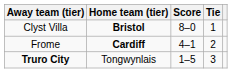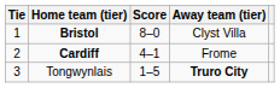 <table class="wikitable" style="text-align:center; font-size:85%">
 <tr>
-<th>Away team (tier)</th>
+<th>Tie</th>
 <th>Home team (tier)</th>
 <th>Score</th>
-<th>Tie</th>
+<th>Away team (tier)</th>
 <th></th>
 </tr>
 <tr>
-<td>Clyst Villa</td>
+<td align="center">1</td>
 <td><strong>Bristol</strong></td>
 <td align="center">8–0</td>
-<td align="center">1</td>
+<td>Clyst Villa</td>
 <td></td>
 </tr>
 <tr>
-<td>Frome</td>
+<td align="center">2</td>
 <td><strong>Cardiff</strong></td>
 <td align="center">4–1</td>
-<td align="center">2</td>
+<td>Frome</td>
 <td></td>
 </tr>
 <tr>
-<td><strong>Truro City</strong></td>
+<td align="center">3</td>
 <td>Tongwynlais</td>
 <td align="center">1–5</td>
-<td align="center">3</td>
+<td><strong>Truro City</strong></td>
 <td></td>
 </tr>
 </table>
